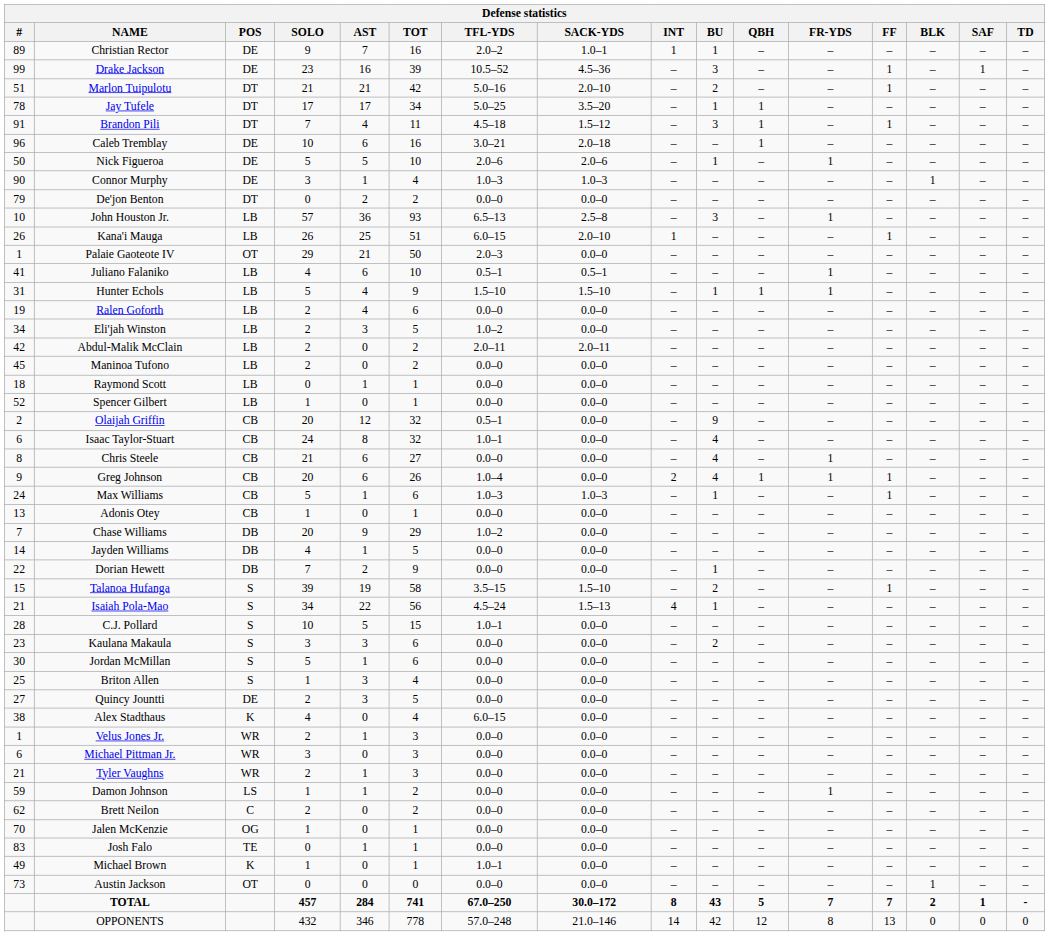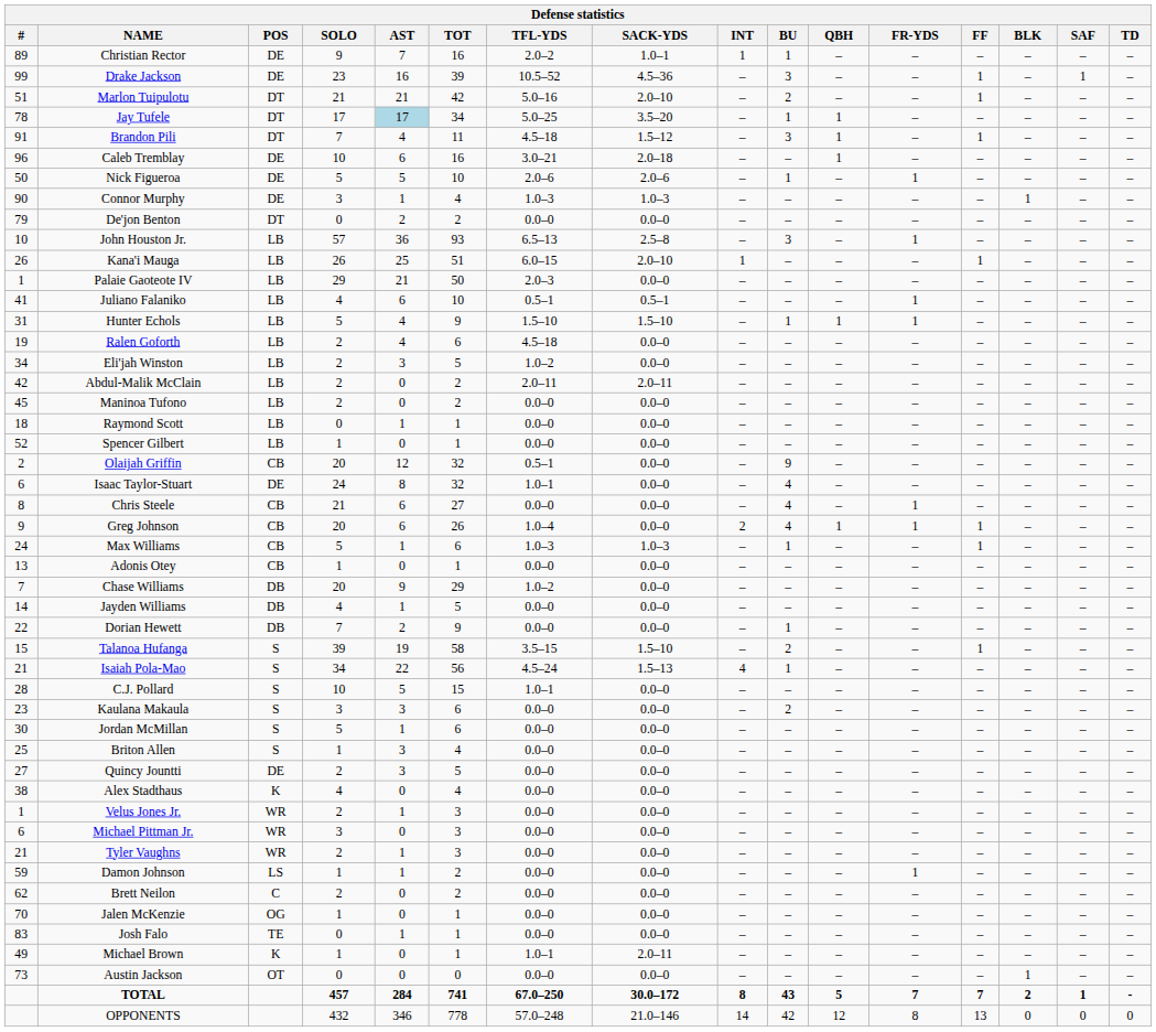 <table style="width:90%; text-align:center;" class="wikitable collapsible collapsed">
 <tr>
 <th colspan="16">Defense statistics</th>
 </tr>
 <tr>
 <th>#</th>
 <th>NAME</th>
 <th>POS</th>
 <th>SOLO</th>
 <th>AST</th>
 <th>TOT</th>
 <th>TFL-YDS</th>
 <th>SACK-YDS</th>
 <th>INT</th>
 <th>BU</th>
 <th>QBH</th>
 <th>FR-YDS</th>
 <th>FF</th>
 <th>BLK</th>
 <th>SAF</th>
 <th>TD</th>
 </tr>
 <tr>
 <td>89</td>
 <td>Christian Rector</td>
 <td>DE</td>
 <td>9</td>
 <td>7</td>
 <td>16</td>
 <td>2.0–2</td>
 <td>1.0–1</td>
 <td>1</td>
 <td>1</td>
 <td>–</td>
 <td>–</td>
 <td>–</td>
 <td>–</td>
 <td>–</td>
 <td>–</td>
 </tr>
 <tr>
 <td>99</td>
 <td><a href='#'>Drake Jackson</a></td>
 <td>DE</td>
 <td>23</td>
 <td>16</td>
 <td>39</td>
 <td>10.5–52</td>
 <td>4.5–36</td>
 <td>–</td>
 <td>3</td>
 <td>–</td>
 <td>–</td>
 <td>1</td>
 <td>–</td>
 <td>1</td>
 <td>–</td>
 </tr>
 <tr>
 <td>51</td>
 <td><a href='#'>Marlon Tuipulotu</a></td>
 <td>DT</td>
 <td>21</td>
 <td>21</td>
 <td>42</td>
 <td>5.0–16</td>
 <td>2.0–10</td>
 <td>–</td>
 <td>2</td>
 <td>–</td>
 <td>–</td>
 <td>1</td>
 <td>–</td>
 <td>–</td>
 <td>–</td>
 </tr>
 <tr>
 <td>78</td>
 <td><a href='#'>Jay Tufele</a></td>
 <td>DT</td>
 <td>17</td>
-<td>17</td>
+<td style="background: lightblue;">17</td>
 <td>34</td>
 <td>5.0–25</td>
 <td>3.5–20</td>
 <td>–</td>
 <td>1</td>
 <td>1</td>
 <td>–</td>
 <td>–</td>
 <td>–</td>
 <td>–</td>
 <td>–</td>
 </tr>
 <tr>
 <td>91</td>
 <td><a href='#'>Brandon Pili</a></td>
 <td>DT</td>
 <td>7</td>
 <td>4</td>
 <td>11</td>
 <td>4.5–18</td>
 <td>1.5–12</td>
 <td>–</td>
 <td>3</td>
 <td>1</td>
 <td>–</td>
 <td>1</td>
 <td>–</td>
 <td>–</td>
 <td>–</td>
 </tr>
 <tr>
 <td>96</td>
 <td>Caleb Tremblay</td>
 <td>DE</td>
 <td>10</td>
 <td>6</td>
 <td>16</td>
 <td>3.0–21</td>
 <td>2.0–18</td>
 <td>–</td>
 <td>–</td>
 <td>1</td>
 <td>–</td>
 <td>–</td>
 <td>–</td>
 <td>–</td>
 <td>–</td>
 </tr>
 <tr>
 <td>50</td>
 <td>Nick Figueroa</td>
 <td>DE</td>
 <td>5</td>
 <td>5</td>
 <td>10</td>
 <td>2.0–6</td>
 <td>2.0–6</td>
 <td>–</td>
 <td>1</td>
 <td>–</td>
 <td>1</td>
 <td>–</td>
 <td>–</td>
 <td>–</td>
 <td>–</td>
 </tr>
 <tr>
 <td>90</td>
 <td>Connor Murphy</td>
 <td>DE</td>
 <td>3</td>
 <td>1</td>
 <td>4</td>
 <td>1.0–3</td>
 <td>1.0–3</td>
 <td>–</td>
 <td>–</td>
 <td>–</td>
 <td>–</td>
 <td>–</td>
 <td>1</td>
 <td>–</td>
 <td>–</td>
 </tr>
 <tr>
 <td>79</td>
 <td>De'jon Benton</td>
 <td>DT</td>
 <td>0</td>
 <td>2</td>
 <td>2</td>
 <td>0.0–0</td>
 <td>0.0–0</td>
 <td>–</td>
 <td>–</td>
 <td>–</td>
 <td>–</td>
 <td>–</td>
 <td>–</td>
 <td>–</td>
 <td>–</td>
 </tr>
 <tr>
 <td>10</td>
 <td>John Houston Jr.</td>
 <td>LB</td>
 <td>57</td>
 <td>36</td>
 <td>93</td>
 <td>6.5–13</td>
 <td>2.5–8</td>
 <td>–</td>
 <td>3</td>
 <td>–</td>
 <td>1</td>
 <td>–</td>
 <td>–</td>
 <td>–</td>
 <td>–</td>
 </tr>
 <tr>
 <td>26</td>
 <td>Kana'i Mauga</td>
 <td>LB</td>
 <td>26</td>
 <td>25</td>
 <td>51</td>
 <td>6.0–15</td>
 <td>2.0–10</td>
 <td>1</td>
 <td>–</td>
 <td>–</td>
 <td>–</td>
 <td>1</td>
 <td>–</td>
 <td>–</td>
 <td>–</td>
 </tr>
 <tr>
 <td>1</td>
 <td>Palaie Gaoteote IV</td>
-<td>OT</td>
+<td>LB</td>
 <td>29</td>
 <td>21</td>
 <td>50</td>
 <td>2.0–3</td>
 <td>0.0–0</td>
 <td>–</td>
 <td>–</td>
 <td>–</td>
 <td>–</td>
 <td>–</td>
 <td>–</td>
 <td>–</td>
 <td>–</td>
 </tr>
 <tr>
 <td>41</td>
 <td>Juliano Falaniko</td>
 <td>LB</td>
 <td>4</td>
 <td>6</td>
 <td>10</td>
 <td>0.5–1</td>
 <td>0.5–1</td>
 <td>–</td>
 <td>–</td>
 <td>–</td>
 <td>1</td>
 <td>–</td>
 <td>–</td>
 <td>–</td>
 <td>–</td>
 </tr>
 <tr>
 <td>31</td>
 <td>Hunter Echols</td>
 <td>LB</td>
 <td>5</td>
 <td>4</td>
 <td>9</td>
 <td>1.5–10</td>
 <td>1.5–10</td>
 <td>–</td>
 <td>1</td>
 <td>1</td>
 <td>1</td>
 <td>–</td>
 <td>–</td>
 <td>–</td>
 <td>–</td>
 </tr>
 <tr>
 <td>19</td>
 <td><a href='#'>Ralen Goforth</a></td>
 <td>LB</td>
 <td>2</td>
 <td>4</td>
 <td>6</td>
-<td>0.0–0</td>
+<td>4.5–18</td>
 <td>0.0–0</td>
 <td>–</td>
 <td>–</td>
 <td>–</td>
 <td>–</td>
 <td>–</td>
 <td>–</td>
 <td>–</td>
 <td>–</td>
 </tr>
 <tr>
 <td>34</td>
 <td>Eli'jah Winston</td>
 <td>LB</td>
 <td>2</td>
 <td>3</td>
 <td>5</td>
 <td>1.0–2</td>
 <td>0.0–0</td>
 <td>–</td>
 <td>–</td>
 <td>–</td>
 <td>–</td>
 <td>–</td>
 <td>–</td>
 <td>–</td>
 <td>–</td>
 </tr>
 <tr>
 <td>42</td>
 <td>Abdul-Malik McClain</td>
 <td>LB</td>
 <td>2</td>
 <td>0</td>
 <td>2</td>
 <td>2.0–11</td>
 <td>2.0–11</td>
 <td>–</td>
 <td>–</td>
 <td>–</td>
 <td>–</td>
 <td>–</td>
 <td>–</td>
 <td>–</td>
 <td>–</td>
 </tr>
 <tr>
 <td>45</td>
 <td>Maninoa Tufono</td>
 <td>LB</td>
 <td>2</td>
 <td>0</td>
 <td>2</td>
 <td>0.0–0</td>
 <td>0.0–0</td>
 <td>–</td>
 <td>–</td>
 <td>–</td>
 <td>–</td>
 <td>–</td>
 <td>–</td>
 <td>–</td>
 <td>–</td>
 </tr>
 <tr>
 <td>18</td>
 <td>Raymond Scott</td>
 <td>LB</td>
 <td>0</td>
 <td>1</td>
 <td>1</td>
 <td>0.0–0</td>
 <td>0.0–0</td>
 <td>–</td>
 <td>–</td>
 <td>–</td>
 <td>–</td>
 <td>–</td>
 <td>–</td>
 <td>–</td>
 <td>–</td>
 </tr>
 <tr>
 <td>52</td>
 <td>Spencer Gilbert</td>
 <td>LB</td>
 <td>1</td>
 <td>0</td>
 <td>1</td>
 <td>0.0–0</td>
 <td>0.0–0</td>
 <td>–</td>
 <td>–</td>
 <td>–</td>
 <td>–</td>
 <td>–</td>
 <td>–</td>
 <td>–</td>
 <td>–</td>
 </tr>
 <tr>
 <td>2</td>
 <td><a href='#'>Olaijah Griffin</a></td>
 <td>CB</td>
 <td>20</td>
 <td>12</td>
 <td>32</td>
 <td>0.5–1</td>
 <td>0.0–0</td>
 <td>–</td>
 <td>9</td>
 <td>–</td>
 <td>–</td>
 <td>–</td>
 <td>–</td>
 <td>–</td>
 <td>–</td>
 </tr>
 <tr>
 <td>6</td>
 <td>Isaac Taylor-Stuart</td>
-<td>CB</td>
+<td>DE</td>
 <td>24</td>
 <td>8</td>
 <td>32</td>
 <td>1.0–1</td>
 <td>0.0–0</td>
 <td>–</td>
 <td>4</td>
 <td>–</td>
 <td>–</td>
 <td>–</td>
 <td>–</td>
 <td>–</td>
 <td>–</td>
 </tr>
 <tr>
 <td>8</td>
 <td>Chris Steele</td>
 <td>CB</td>
 <td>21</td>
 <td>6</td>
 <td>27</td>
 <td>0.0–0</td>
 <td>0.0–0</td>
 <td>–</td>
 <td>4</td>
 <td>–</td>
 <td>1</td>
 <td>–</td>
 <td>–</td>
 <td>–</td>
 <td>–</td>
 </tr>
 <tr>
 <td>9</td>
 <td>Greg Johnson</td>
 <td>CB</td>
 <td>20</td>
 <td>6</td>
 <td>26</td>
 <td>1.0–4</td>
 <td>0.0–0</td>
 <td>2</td>
 <td>4</td>
 <td>1</td>
 <td>1</td>
 <td>1</td>
 <td>–</td>
 <td>–</td>
 <td>–</td>
 </tr>
 <tr>
 <td>24</td>
 <td>Max Williams</td>
 <td>CB</td>
 <td>5</td>
 <td>1</td>
 <td>6</td>
 <td>1.0–3</td>
 <td>1.0–3</td>
 <td>–</td>
 <td>1</td>
 <td>–</td>
 <td>–</td>
 <td>1</td>
 <td>–</td>
 <td>–</td>
 <td>–</td>
 </tr>
 <tr>
 <td>13</td>
 <td>Adonis Otey</td>
 <td>CB</td>
 <td>1</td>
 <td>0</td>
 <td>1</td>
 <td>0.0–0</td>
 <td>0.0–0</td>
 <td>–</td>
 <td>–</td>
 <td>–</td>
 <td>–</td>
 <td>–</td>
 <td>–</td>
 <td>–</td>
 <td>–</td>
 </tr>
 <tr>
 <td>7</td>
 <td>Chase Williams</td>
 <td>DB</td>
 <td>20</td>
 <td>9</td>
 <td>29</td>
 <td>1.0–2</td>
 <td>0.0–0</td>
 <td>–</td>
 <td>–</td>
 <td>–</td>
 <td>–</td>
 <td>–</td>
 <td>–</td>
 <td>–</td>
 <td>–</td>
 </tr>
 <tr>
 <td>14</td>
 <td>Jayden Williams</td>
 <td>DB</td>
 <td>4</td>
 <td>1</td>
 <td>5</td>
 <td>0.0–0</td>
 <td>0.0–0</td>
 <td>–</td>
 <td>–</td>
 <td>–</td>
 <td>–</td>
 <td>–</td>
 <td>–</td>
 <td>–</td>
 <td>–</td>
 </tr>
 <tr>
 <td>22</td>
 <td>Dorian Hewett</td>
 <td>DB</td>
 <td>7</td>
 <td>2</td>
 <td>9</td>
 <td>0.0–0</td>
 <td>0.0–0</td>
 <td>–</td>
 <td>1</td>
 <td>–</td>
 <td>–</td>
 <td>–</td>
 <td>–</td>
 <td>–</td>
 <td>–</td>
 </tr>
 <tr>
 <td>15</td>
 <td><a href='#'>Talanoa Hufanga</a></td>
 <td>S</td>
 <td>39</td>
 <td>19</td>
 <td>58</td>
 <td>3.5–15</td>
 <td>1.5–10</td>
 <td>–</td>
 <td>2</td>
 <td>–</td>
 <td>–</td>
 <td>1</td>
 <td>–</td>
 <td>–</td>
 <td>–</td>
 </tr>
 <tr>
 <td>21</td>
 <td><a href='#'>Isaiah Pola-Mao</a></td>
 <td>S</td>
 <td>34</td>
 <td>22</td>
 <td>56</td>
 <td>4.5–24</td>
 <td>1.5–13</td>
 <td>4</td>
 <td>1</td>
 <td>–</td>
 <td>–</td>
 <td>–</td>
 <td>–</td>
 <td>–</td>
 <td>–</td>
 </tr>
 <tr>
 <td>28</td>
 <td>C.J. Pollard</td>
 <td>S</td>
 <td>10</td>
 <td>5</td>
 <td>15</td>
 <td>1.0–1</td>
 <td>0.0–0</td>
 <td>–</td>
 <td>–</td>
 <td>–</td>
 <td>–</td>
 <td>–</td>
 <td>–</td>
 <td>–</td>
 <td>–</td>
 </tr>
 <tr>
 <td>23</td>
 <td>Kaulana Makaula</td>
 <td>S</td>
 <td>3</td>
 <td>3</td>
 <td>6</td>
 <td>0.0–0</td>
 <td>0.0–0</td>
 <td>–</td>
 <td>2</td>
 <td>–</td>
 <td>–</td>
 <td>–</td>
 <td>–</td>
 <td>–</td>
 <td>–</td>
 </tr>
 <tr>
 <td>30</td>
 <td>Jordan McMillan</td>
 <td>S</td>
 <td>5</td>
 <td>1</td>
 <td>6</td>
 <td>0.0–0</td>
 <td>0.0–0</td>
 <td>–</td>
 <td>–</td>
 <td>–</td>
 <td>–</td>
 <td>–</td>
 <td>–</td>
 <td>–</td>
 <td>–</td>
 </tr>
 <tr>
 <td>25</td>
 <td>Briton Allen</td>
 <td>S</td>
 <td>1</td>
 <td>3</td>
 <td>4</td>
 <td>0.0–0</td>
 <td>0.0–0</td>
 <td>–</td>
 <td>–</td>
 <td>–</td>
 <td>–</td>
 <td>–</td>
 <td>–</td>
 <td>–</td>
 <td>–</td>
 </tr>
 <tr>
 <td>27</td>
 <td>Quincy Jountti</td>
 <td>DE</td>
 <td>2</td>
 <td>3</td>
 <td>5</td>
 <td>0.0–0</td>
 <td>0.0–0</td>
 <td>–</td>
 <td>–</td>
 <td>–</td>
 <td>–</td>
 <td>–</td>
 <td>–</td>
 <td>–</td>
 <td>–</td>
 </tr>
 <tr>
 <td>38</td>
 <td>Alex Stadthaus</td>
 <td>K</td>
 <td>4</td>
 <td>0</td>
 <td>4</td>
-<td>6.0–15</td>
+<td>0.0–0</td>
 <td>0.0–0</td>
 <td>–</td>
 <td>–</td>
 <td>–</td>
 <td>–</td>
 <td>–</td>
 <td>–</td>
 <td>–</td>
 <td>–</td>
 </tr>
 <tr>
 <td>1</td>
 <td><a href='#'>Velus Jones Jr.</a></td>
 <td>WR</td>
 <td>2</td>
 <td>1</td>
 <td>3</td>
 <td>0.0–0</td>
 <td>0.0–0</td>
 <td>–</td>
 <td>–</td>
 <td>–</td>
 <td>–</td>
 <td>–</td>
 <td>–</td>
 <td>–</td>
 <td>–</td>
 </tr>
 <tr>
 <td>6</td>
 <td><a href='#'>Michael Pittman Jr.</a></td>
 <td>WR</td>
 <td>3</td>
 <td>0</td>
 <td>3</td>
 <td>0.0–0</td>
 <td>0.0–0</td>
 <td>–</td>
 <td>–</td>
 <td>–</td>
 <td>–</td>
 <td>–</td>
 <td>–</td>
 <td>–</td>
 <td>–</td>
 </tr>
 <tr>
 <td>21</td>
 <td><a href='#'>Tyler Vaughns</a></td>
 <td>WR</td>
 <td>2</td>
 <td>1</td>
 <td>3</td>
 <td>0.0–0</td>
 <td>0.0–0</td>
 <td>–</td>
 <td>–</td>
 <td>–</td>
 <td>–</td>
 <td>–</td>
 <td>–</td>
 <td>–</td>
 <td>–</td>
 </tr>
 <tr>
 <td>59</td>
 <td>Damon Johnson</td>
 <td>LS</td>
 <td>1</td>
 <td>1</td>
 <td>2</td>
 <td>0.0–0</td>
 <td>0.0–0</td>
 <td>–</td>
 <td>–</td>
 <td>–</td>
 <td>1</td>
 <td>–</td>
 <td>–</td>
 <td>–</td>
 <td>–</td>
 </tr>
 <tr>
 <td>62</td>
 <td>Brett Neilon</td>
 <td>C</td>
 <td>2</td>
 <td>0</td>
 <td>2</td>
 <td>0.0–0</td>
 <td>0.0–0</td>
 <td>–</td>
 <td>–</td>
 <td>–</td>
 <td>–</td>
 <td>–</td>
 <td>–</td>
 <td>–</td>
 <td>–</td>
 </tr>
 <tr>
 <td>70</td>
 <td>Jalen McKenzie</td>
 <td>OG</td>
 <td>1</td>
 <td>0</td>
 <td>1</td>
 <td>0.0–0</td>
 <td>0.0–0</td>
 <td>–</td>
 <td>–</td>
 <td>–</td>
 <td>–</td>
 <td>–</td>
 <td>–</td>
 <td>–</td>
 <td>–</td>
 </tr>
 <tr>
 <td>83</td>
 <td>Josh Falo</td>
 <td>TE</td>
 <td>0</td>
 <td>1</td>
 <td>1</td>
 <td>0.0–0</td>
 <td>0.0–0</td>
 <td>–</td>
 <td>–</td>
 <td>–</td>
 <td>–</td>
 <td>–</td>
 <td>–</td>
 <td>–</td>
 <td>–</td>
 </tr>
 <tr>
 <td>49</td>
 <td>Michael Brown</td>
 <td>K</td>
 <td>1</td>
 <td>0</td>
 <td>1</td>
 <td>1.0–1</td>
-<td>0.0–0</td>
+<td>2.0–11</td>
 <td>–</td>
 <td>–</td>
 <td>–</td>
 <td>–</td>
 <td>–</td>
 <td>–</td>
 <td>–</td>
 <td>–</td>
 </tr>
 <tr>
 <td>73</td>
 <td>Austin Jackson</td>
 <td>OT</td>
 <td>0</td>
 <td>0</td>
 <td>0</td>
 <td>0.0–0</td>
 <td>0.0–0</td>
 <td>–</td>
 <td>–</td>
 <td>–</td>
 <td>–</td>
 <td>–</td>
 <td>1</td>
 <td>–</td>
 <td>–</td>
 </tr>
 <tr>
 <td></td>
 <td><strong>TOTAL</strong></td>
 <td></td>
 <td><strong>457</strong></td>
 <td><strong>284</strong></td>
 <td><strong>741</strong></td>
 <td><strong>67.0–250</strong></td>
 <td><strong>30.0–172</strong></td>
 <td><strong>8</strong></td>
 <td><strong>43</strong></td>
 <td><strong>5</strong></td>
 <td><strong>7</strong></td>
 <td><strong>7</strong></td>
 <td><strong>2</strong></td>
 <td><strong>1</strong></td>
 <td><strong>-</strong></td>
 </tr>
 <tr>
 <td></td>
 <td>OPPONENTS</td>
 <td></td>
 <td>432</td>
 <td>346</td>
 <td>778</td>
 <td>57.0–248</td>
 <td>21.0–146</td>
 <td>14</td>
 <td>42</td>
 <td>12</td>
 <td>8</td>
 <td>13</td>
 <td>0</td>
 <td>0</td>
 <td>0</td>
 </tr>
 </table>
